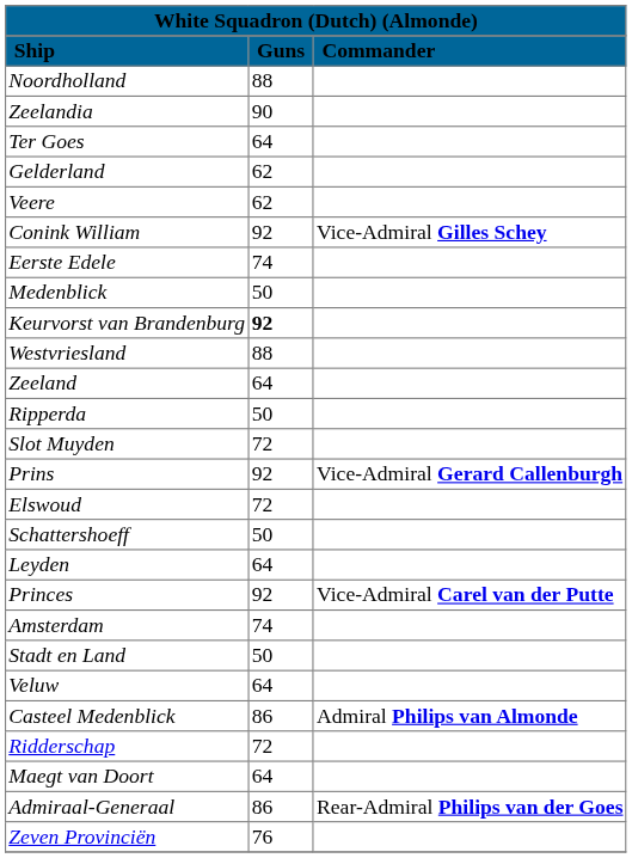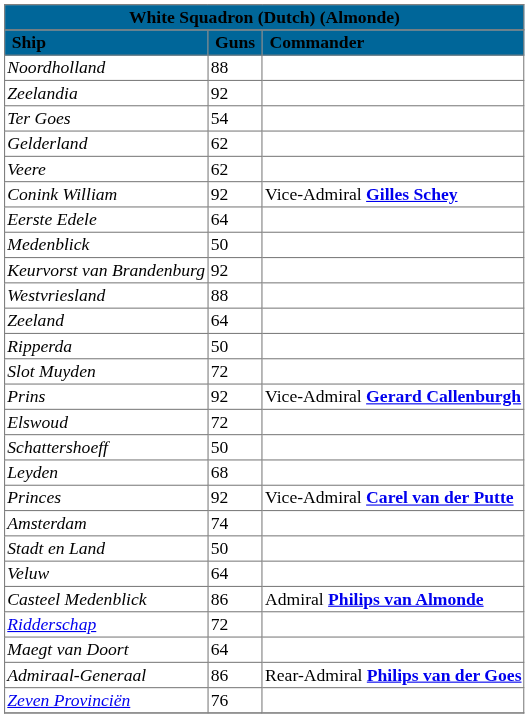 <table class="toccolours" align="left" border="1" cellspacing="1" cellpadding="2" style="border-collapse: collapse;">
 <tr>
 </tr>
 <tr ---- style="background-color:#006699">
 <th colspan=7>White Squadron (Dutch) (Almonde)</th>
 </tr>
 <tr>
 </tr>
 <tr ---- bgcolor=#006699>
 <td><strong><span> Ship </span></strong></td>
 <td><strong><span> Guns </span></strong></td>
 <td><strong><span> Commander </span></strong></td>
 </tr>
 <tr>
 <td><em>Noordholland</em></td>
 <td>88</td>
 <td></td>
 </tr>
 <tr>
 <td><em>Zeelandia</em></td>
-<td>90</td>
+<td>92</td>
 <td></td>
 </tr>
 <tr>
 <td><em>Ter Goes</em></td>
-<td>64</td>
+<td>54</td>
 <td></td>
 </tr>
 <tr>
 <td><em>Gelderland</em></td>
 <td>62</td>
 <td></td>
 </tr>
 <tr>
 <td><em>Veere</em></td>
 <td>62</td>
 <td></td>
 </tr>
 <tr>
 <td><em>Conink William</em></td>
 <td>92</td>
 <td>Vice-Admiral <strong><a href='#'>Gilles Schey</a></strong></td>
 </tr>
 <tr>
 <td><em>Eerste Edele</em></td>
-<td>74</td>
+<td>64</td>
 <td></td>
 </tr>
 <tr>
 <td><em>Medenblick</em></td>
 <td>50</td>
 <td></td>
 </tr>
 <tr>
 <td><em>Keurvorst van Brandenburg</em></td>
-<td><strong>92</strong></td>
+<td>92</td>
 <td></td>
 </tr>
 <tr>
 <td><em>Westvriesland</em></td>
 <td>88</td>
 <td></td>
 </tr>
 <tr>
 <td><em>Zeeland</em></td>
 <td>64</td>
 <td></td>
 </tr>
 <tr>
 <td><em>Ripperda</em></td>
 <td>50</td>
 <td></td>
 </tr>
 <tr>
 <td><em>Slot Muyden</em></td>
 <td>72</td>
 <td></td>
 </tr>
 <tr>
 <td><em>Prins</em></td>
 <td>92</td>
 <td>Vice-Admiral <strong><a href='#'>Gerard Callenburgh</a></strong></td>
 </tr>
 <tr>
 <td><em>Elswoud</em></td>
 <td>72</td>
 <td></td>
 </tr>
 <tr>
 <td><em>Schattershoeff</em></td>
 <td>50</td>
 <td></td>
 </tr>
 <tr>
 <td><em>Leyden</em></td>
-<td>64</td>
+<td>68</td>
 <td></td>
 </tr>
 <tr>
 <td><em>Princes</em></td>
 <td>92</td>
 <td>Vice-Admiral <strong><a href='#'>Carel van der Putte</a></strong></td>
 </tr>
 <tr>
 <td><em>Amsterdam</em></td>
 <td>74</td>
 <td></td>
 </tr>
 <tr>
 <td><em>Stadt en Land</em></td>
 <td>50</td>
 <td></td>
 </tr>
 <tr>
 <td><em>Veluw</em></td>
 <td>64</td>
 <td></td>
 </tr>
 <tr>
 <td><em>Casteel Medenblick</em></td>
 <td>86</td>
 <td>Admiral <strong><a href='#'>Philips van Almonde</a></strong></td>
 </tr>
 <tr>
 <td><em><a href='#'>Ridderschap</a></em></td>
 <td>72</td>
 <td></td>
 </tr>
 <tr>
 <td><em>Maegt van Doort</em></td>
 <td>64</td>
 <td></td>
 </tr>
 <tr>
 <td><em>Admiraal-Generaal</em></td>
 <td>86</td>
 <td>Rear-Admiral <strong><a href='#'>Philips van der Goes</a></strong></td>
 </tr>
 <tr>
 <td><em><a href='#'>Zeven Provinciën</a></em></td>
 <td>76</td>
 <td></td>
 </tr>
 <tr>
 </tr>
 </table>
